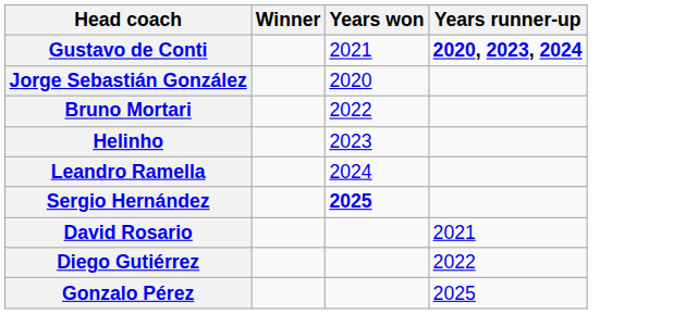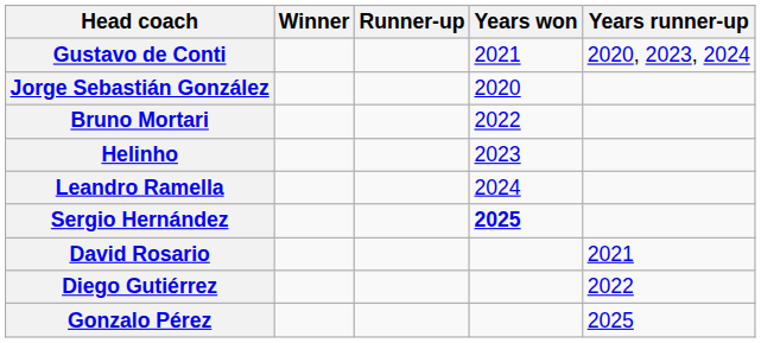 <table class="wikitable plainrowheaders sortable">
 <tr>
 <th scope="col">Head coach</th>
 <th scope="col">Winner</th>
+<th scope="col">Runner-up</th>
 <th class="unsortable" scope="col">Years won</th>
 <th class="unsortable" scope="col">Years runner-up</th>
 </tr>
 <tr>
 <th scope="row"> <a href='#'>Gustavo de Conti</a></th>
 <td></td>
+<td></td>
 <td><a href='#'>2021</a></td>
-<td><strong><a href='#'>2020</a>, <a href='#'>2023</a>, <a href='#'>2024</a></strong></td>
+<td><a href='#'>2020</a>, <a href='#'>2023</a>, <a href='#'>2024</a></td>
 </tr>
 <tr>
 <th scope="row"> <a href='#'>Jorge Sebastián González</a></th>
+<td></td>
 <td></td>
 <td><a href='#'>2020</a></td>
 <td></td>
 </tr>
 <tr>
 <th scope="row"> <a href='#'>Bruno Mortari</a></th>
 <td></td>
+<td></td>
 <td><a href='#'>2022</a></td>
 <td></td>
 </tr>
 <tr>
 <th scope="row"> <a href='#'>Helinho</a></th>
+<td></td>
 <td></td>
 <td><a href='#'>2023</a></td>
 <td></td>
 </tr>
 <tr>
 <th scope="row"> <a href='#'>Leandro Ramella</a></th>
 <td></td>
+<td></td>
 <td><a href='#'>2024</a></td>
 <td></td>
 </tr>
 <tr>
 <th scope="row"> <a href='#'>Sergio Hernández</a></th>
+<td></td>
 <td></td>
 <td><strong><a href='#'>2025</a></strong></td>
 <td></td>
 </tr>
 <tr>
 <th scope="row"> <a href='#'>David Rosario</a></th>
 <td align="center"></td>
+<td align="center"></td>
 <td></td>
 <td><a href='#'>2021</a></td>
 </tr>
 <tr>
 <th scope="row"> <a href='#'>Diego Gutiérrez</a></th>
+<td align="center"></td>
 <td align="center"></td>
 <td></td>
 <td><a href='#'>2022</a></td>
 </tr>
 <tr>
 <th scope="row"> <a href='#'>Gonzalo Pérez</a></th>
 <td align="center"></td>
+<td align="center"></td>
 <td></td>
 <td><a href='#'>2025</a></td>
 </tr>
 </table>
